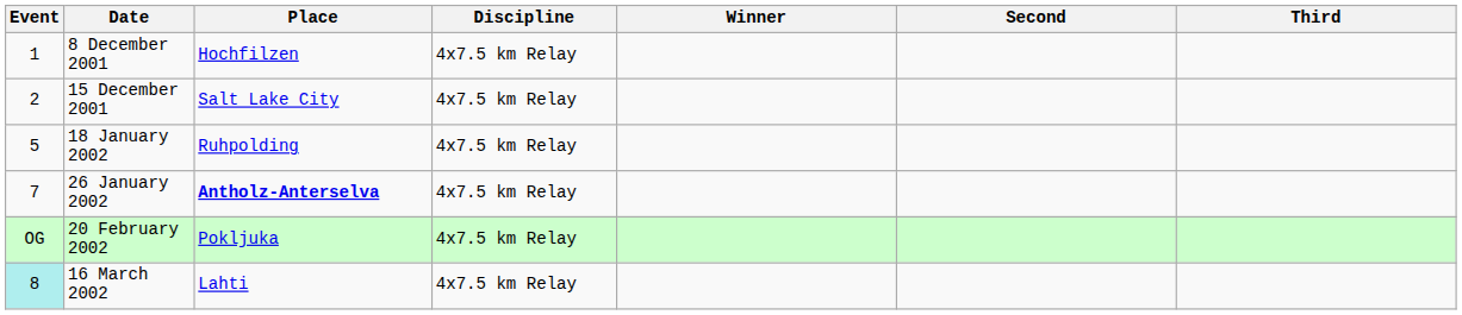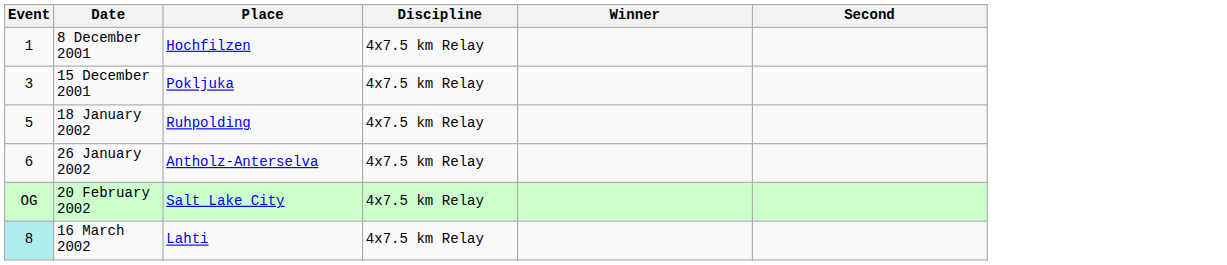 <table class="wikitable" style="font-size:95%;">
 <tr>
 <th width="30">Event</th>
 <th width="90">Date</th>
 <th width="169">Place</th>
 <th width="130">Discipline</th>
 <th width="200">Winner</th>
 <th width="200">Second</th>
-<th width="200">Third</th>
 </tr>
 <tr>
 <td align=center>1</td>
 <td>8 December 2001</td>
 <td> <a href='#'>Hochfilzen</a></td>
 <td>4x7.5 km Relay</td>
 <td></td>
 <td></td>
-<td></td>
 </tr>
 <tr>
-<td align=center>2</td>
+<td align=center>3</td>
 <td>15 December 2001</td>
-<td> <a href='#'>Salt Lake City</a></td>
+<td> <a href='#'>Pokljuka</a></td>
 <td>4x7.5 km Relay</td>
-<td></td>
 <td></td>
 <td></td>
 </tr>
 <tr>
 <td align=center>5</td>
 <td>18 January 2002</td>
 <td> <a href='#'>Ruhpolding</a></td>
 <td>4x7.5 km Relay</td>
 <td></td>
 <td></td>
-<td></td>
 </tr>
 <tr>
-<td align=center>7</td>
+<td align=center>6</td>
 <td>26 January 2002</td>
-<td><strong> <a href='#'>Antholz-Anterselva</a></strong></td>
+<td> <a href='#'>Antholz-Anterselva</a></td>
 <td>4x7.5 km Relay</td>
-<td></td>
 <td></td>
 <td></td>
 </tr>
 <tr style="background:#CCFFCC">
 <td align=center>OG</td>
 <td>20 February 2002</td>
-<td> <a href='#'>Pokljuka</a></td>
+<td> <a href='#'>Salt Lake City</a></td>
 <td>4x7.5 km Relay</td>
-<td></td>
 <td></td>
 <td></td>
 </tr>
 <tr>
 <td align=center style="background: paleturquoise;">8</td>
 <td>16 March 2002</td>
 <td> <a href='#'>Lahti</a></td>
 <td>4x7.5 km Relay</td>
 <td></td>
 <td></td>
-<td></td>
 </tr>
 </table>
